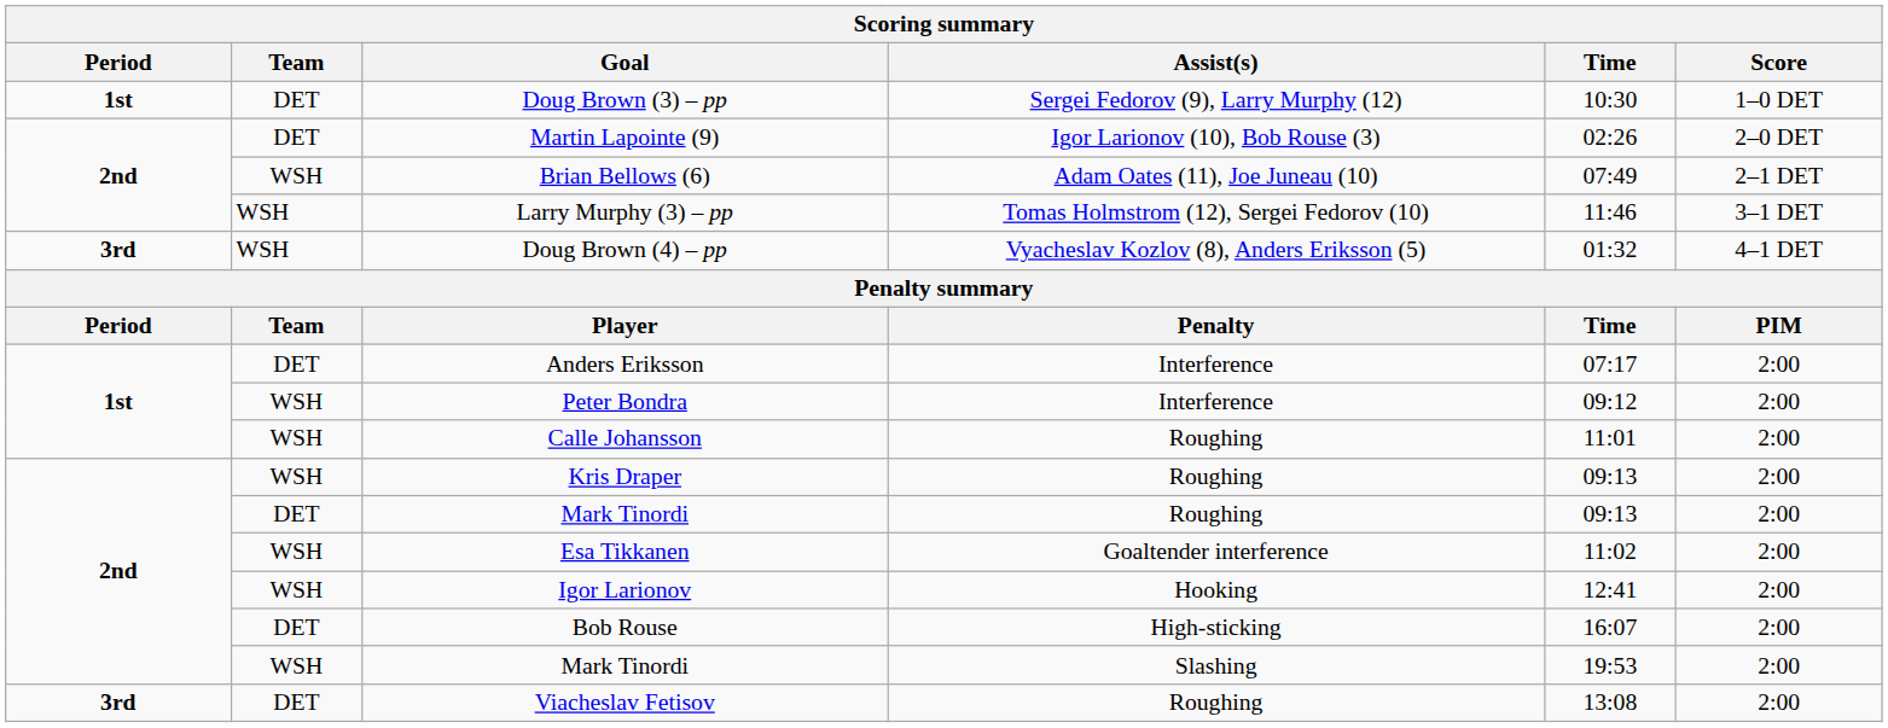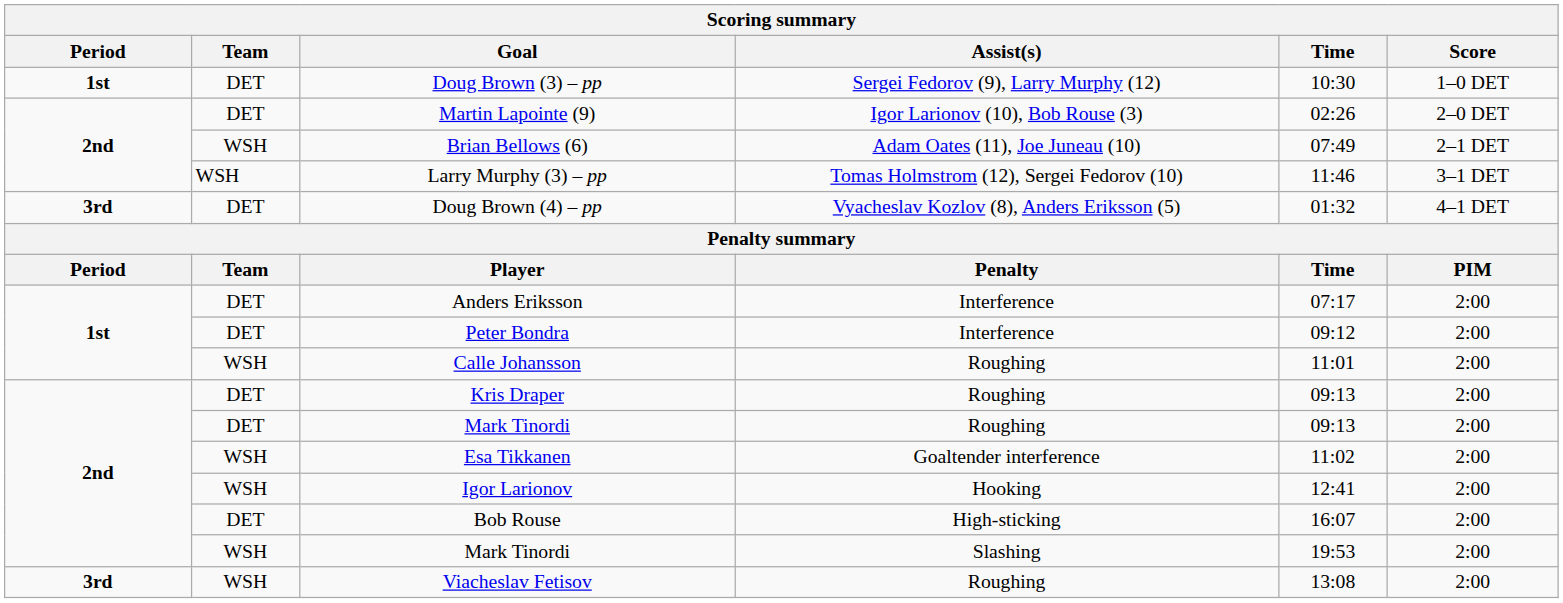 <table style="width:100%;" class="wikitable">
 <tr>
 <th colspan="6">Scoring summary</th>
 </tr>
 <tr>
 <th style="width:12%;">Period</th>
 <th style="width:7%;">Team</th>
 <th style="width:28%;">Goal</th>
 <th style="width:35%;">Assist(s)</th>
 <th style="width:7%;">Time</th>
 <th style="width:11%;">Score</th>
 </tr>
 <tr>
 <td style="text-align:center;" rowspan="1"><strong>1st</strong></td>
 <td style="text-align:center;">DET</td>
 <td style="text-align:center;"><a href='#'>Doug Brown</a> (3) – <em>pp</em></td>
 <td style="text-align:center;"><a href='#'>Sergei Fedorov</a> (9), <a href='#'>Larry Murphy</a> (12)</td>
 <td style="text-align:center;">10:30</td>
 <td style="text-align:center;">1–0 DET</td>
 </tr>
 <tr>
 <td style="text-align:center;" rowspan="3"><strong>2nd</strong></td>
 <td style="text-align:center;">DET</td>
 <td style="text-align:center;"><a href='#'>Martin Lapointe</a> (9)</td>
 <td style="text-align:center;"><a href='#'>Igor Larionov</a> (10), <a href='#'>Bob Rouse</a> (3)</td>
 <td style="text-align:center;">02:26</td>
 <td style="text-align:center;">2–0 DET</td>
 </tr>
 <tr>
 <td style="text-align:center;">WSH</td>
 <td style="text-align:center;"><a href='#'>Brian Bellows</a> (6)</td>
 <td style="text-align:center;"><a href='#'>Adam Oates</a> (11), <a href='#'>Joe Juneau</a> (10)</td>
 <td style="text-align:center;">07:49</td>
 <td style="text-align:center;">2–1 DET</td>
 </tr>
 <tr>
 <td>WSH</td>
 <td style="text-align:center;">Larry Murphy (3) – <em>pp</em></td>
 <td style="text-align:center;"><a href='#'>Tomas Holmstrom</a> (12), Sergei Fedorov (10)</td>
 <td style="text-align:center;">11:46</td>
 <td style="text-align:center;">3–1 DET</td>
 </tr>
 <tr>
 <td style="text-align:center;" rowspan="1"><strong>3rd</strong></td>
-<td>WSH</td>
+<td style="text-align:center;">DET</td>
 <td style="text-align:center;">Doug Brown (4) – <em>pp</em></td>
 <td style="text-align:center;"><a href='#'>Vyacheslav Kozlov</a> (8), <a href='#'>Anders Eriksson</a> (5)</td>
 <td style="text-align:center;">01:32</td>
 <td style="text-align:center;">4–1 DET</td>
 </tr>
 <tr>
 <th colspan="6">Penalty summary</th>
 </tr>
 <tr>
 <th style="width:12%;">Period</th>
 <th style="width:7%;">Team</th>
 <th style="width:28%;">Player</th>
 <th style="width:35%;">Penalty</th>
 <th style="width:7%;">Time</th>
 <th style="width:11%;">PIM</th>
 </tr>
 <tr style="text-align:center;">
 <td rowspan="3"><strong>1st</strong></td>
 <td>DET</td>
 <td>Anders Eriksson</td>
 <td>Interference</td>
 <td>07:17</td>
 <td>2:00</td>
 </tr>
 <tr style="text-align:center;">
-<td>WSH</td>
+<td>DET</td>
 <td><a href='#'>Peter Bondra</a></td>
 <td>Interference</td>
 <td>09:12</td>
 <td>2:00</td>
 </tr>
 <tr style="text-align:center;">
 <td>WSH</td>
 <td><a href='#'>Calle Johansson</a></td>
 <td>Roughing</td>
 <td>11:01</td>
 <td>2:00</td>
 </tr>
 <tr style="text-align:center;">
 <td rowspan="6"><strong>2nd</strong></td>
-<td>WSH</td>
+<td>DET</td>
 <td><a href='#'>Kris Draper</a></td>
 <td>Roughing</td>
 <td>09:13</td>
 <td>2:00</td>
 </tr>
 <tr style="text-align:center;">
 <td style="text-align:center;">DET</td>
 <td><a href='#'>Mark Tinordi</a></td>
 <td>Roughing</td>
 <td>09:13</td>
 <td>2:00</td>
 </tr>
 <tr style="text-align:center;">
 <td>WSH</td>
 <td><a href='#'>Esa Tikkanen</a></td>
 <td>Goaltender interference</td>
 <td>11:02</td>
 <td>2:00</td>
 </tr>
 <tr style="text-align:center;">
 <td>WSH</td>
 <td><a href='#'>Igor Larionov</a></td>
 <td>Hooking</td>
 <td>12:41</td>
 <td>2:00</td>
 </tr>
 <tr style="text-align:center;">
 <td>DET</td>
 <td>Bob Rouse</td>
 <td>High-sticking</td>
 <td>16:07</td>
 <td>2:00</td>
 </tr>
 <tr style="text-align:center;">
 <td>WSH</td>
 <td>Mark Tinordi</td>
 <td>Slashing</td>
 <td>19:53</td>
 <td>2:00</td>
 </tr>
 <tr style="text-align:center;">
 <td rowspan="1"><strong>3rd</strong></td>
-<td>DET</td>
+<td>WSH</td>
 <td><a href='#'>Viacheslav Fetisov</a></td>
 <td>Roughing</td>
 <td>13:08</td>
 <td>2:00</td>
 </tr>
 </table>
